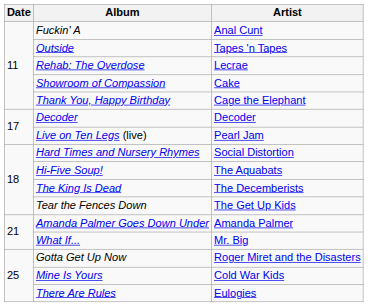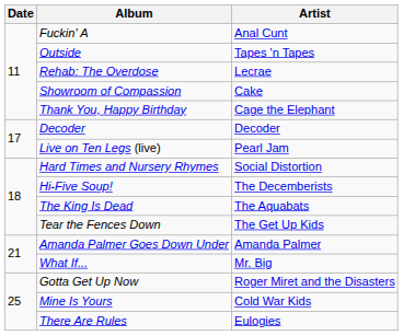 <table class="wikitable">
 <tr>
 <th>Date</th>
 <th>Album</th>
 <th>Artist</th>
 </tr>
 <tr>
 <td rowspan="5">11</td>
 <td><em>Fuckin' A</em></td>
 <td><a href='#'>Anal Cunt</a></td>
 </tr>
 <tr>
 <td><em><a href='#'>Outside</a></em></td>
 <td><a href='#'>Tapes 'n Tapes</a></td>
 </tr>
 <tr>
 <td><em><a href='#'>Rehab: The Overdose</a></em></td>
 <td><a href='#'>Lecrae</a></td>
 </tr>
 <tr>
 <td><em><a href='#'>Showroom of Compassion</a></em></td>
 <td><a href='#'>Cake</a></td>
 </tr>
 <tr>
 <td><em><a href='#'>Thank You, Happy Birthday</a></em></td>
 <td><a href='#'>Cage the Elephant</a></td>
 </tr>
 <tr>
 <td rowspan="2">17</td>
 <td><em><a href='#'>Decoder</a></em></td>
 <td><a href='#'>Decoder</a></td>
 </tr>
 <tr>
 <td><em><a href='#'>Live on Ten Legs</a></em> (live)</td>
 <td><a href='#'>Pearl Jam</a></td>
 </tr>
 <tr>
 <td rowspan="4">18</td>
 <td><em><a href='#'>Hard Times and Nursery Rhymes</a></em></td>
 <td><a href='#'>Social Distortion</a></td>
 </tr>
 <tr>
 <td><em><a href='#'>Hi-Five Soup!</a></em></td>
-<td><a href='#'>The Aquabats</a></td>
+<td><a href='#'>The Decemberists</a></td>
 </tr>
 <tr>
 <td><em><a href='#'>The King Is Dead</a></em></td>
-<td><a href='#'>The Decemberists</a></td>
+<td><a href='#'>The Aquabats</a></td>
 </tr>
 <tr>
 <td><em>Tear the Fences Down</em></td>
 <td><a href='#'>The Get Up Kids</a></td>
 </tr>
 <tr>
 <td rowspan="2">21</td>
 <td><em><a href='#'>Amanda Palmer Goes Down Under</a></em></td>
 <td><a href='#'>Amanda Palmer</a></td>
 </tr>
 <tr>
 <td><em><a href='#'>What If...</a></em></td>
 <td><a href='#'>Mr. Big</a></td>
 </tr>
 <tr>
 <td rowspan="3">25</td>
 <td><em>Gotta Get Up Now</em></td>
 <td><a href='#'>Roger Miret and the Disasters</a></td>
 </tr>
 <tr>
 <td><em><a href='#'>Mine Is Yours</a></em></td>
 <td><a href='#'>Cold War Kids</a></td>
 </tr>
 <tr>
 <td><em><a href='#'>There Are Rules</a></em></td>
 <td><a href='#'>Eulogies</a></td>
 </tr>
 </table>
